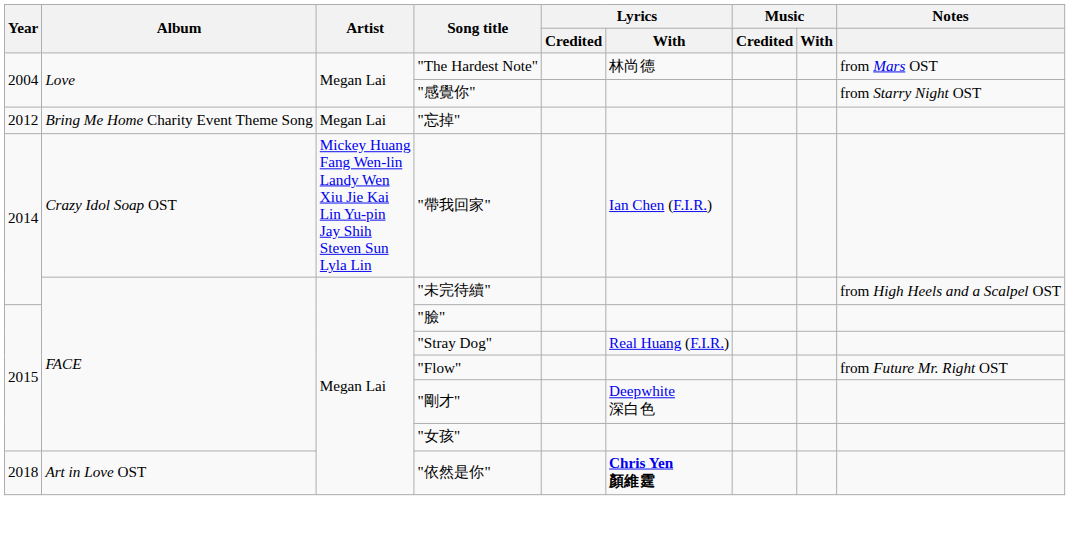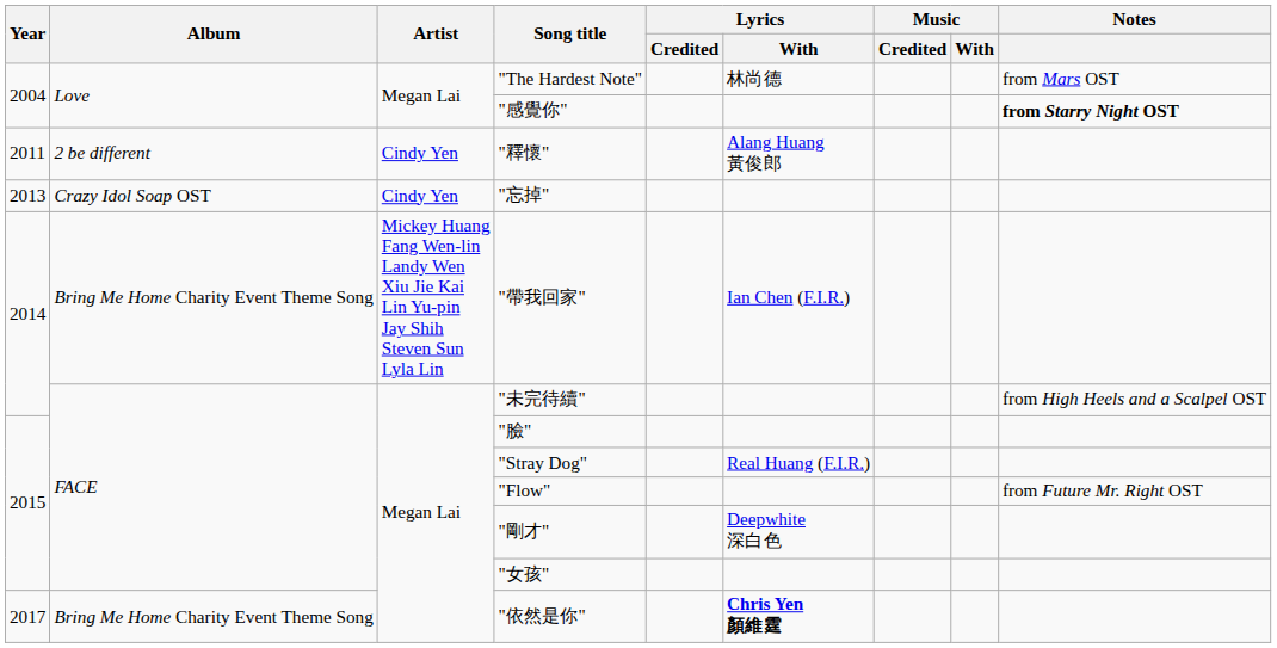 <table class="wikitable">
 <tr>
 <th rowspan="2">Year</th>
 <th rowspan="2">Album</th>
 <th rowspan="2">Artist</th>
 <th rowspan="2">Song title</th>
 <th colspan="2">Lyrics</th>
 <th colspan="2">Music</th>
 <th>Notes</th>
 </tr>
 <tr>
 <th>Credited</th>
 <th>With</th>
 <th>Credited</th>
 <th>With</th>
 <th></th>
 </tr>
 <tr>
 <td rowspan="2">2004</td>
 <td rowspan="2"><em>Love</em></td>
 <td rowspan="2">Megan Lai</td>
 <td>"The Hardest Note"</td>
 <td></td>
 <td>林尚德</td>
 <td></td>
 <td></td>
 <td>from <a href='#'><em>Mars</em></a> OST</td>
 </tr>
 <tr>
 <td>"感覺你"</td>
 <td></td>
 <td></td>
 <td></td>
 <td></td>
-<td>from <em>Starry Night</em> OST</td>
+<td><strong>from <em>Starry Night</em> OST</strong></td>
 </tr>
 <tr>
-<td>2012</td>
-<td><em>Bring Me Home</em> Charity Event Theme Song</td>
-<td>Megan Lai</td>
+<td>2011</td>
+<td><em>2 be different</em></td>
+<td><a href='#'>Cindy Yen</a></td>
+<td>"釋懷"</td>
+<td></td>
+<td><a href='#'>Alang Huang</a><br>黃俊郎</td>
+<td></td>
+<td></td>
+<td></td>
+</tr>
+<tr>
+<td>2013</td>
+<td><em>Crazy Idol Soap</em> OST</td>
+<td><a href='#'>Cindy Yen</a></td>
 <td>"忘掉"</td>
 <td></td>
 <td></td>
 <td></td>
 <td></td>
 <td></td>
 </tr>
 <tr>
 <td rowspan="2">2014</td>
-<td><em>Crazy Idol Soap</em> OST</td>
+<td><em>Bring Me Home</em> Charity Event Theme Song</td>
 <td><a href='#'>Mickey Huang</a><br><a href='#'>Fang Wen-lin</a><br><a href='#'>Landy Wen</a><br><a href='#'>Xiu Jie Kai</a><br><a href='#'>Lin Yu-pin</a><br><a href='#'>Jay Shih</a><br><a href='#'>Steven Sun</a><br><a href='#'>Lyla Lin</a></td>
 <td>"帶我回家"</td>
 <td></td>
 <td><a href='#'>Ian Chen</a> (<a href='#'>F.I.R.</a>)</td>
 <td></td>
 <td></td>
 <td></td>
 </tr>
 <tr>
 <td rowspan="6"><em>FACE</em></td>
 <td rowspan="7">Megan Lai</td>
 <td>"未完待續"</td>
 <td></td>
 <td></td>
 <td></td>
 <td></td>
 <td>from <em>High Heels and a Scalpel</em> OST</td>
 </tr>
 <tr>
 <td rowspan="5">2015</td>
 <td>"臉"</td>
 <td></td>
 <td></td>
 <td></td>
 <td></td>
 <td></td>
 </tr>
 <tr>
 <td>"Stray Dog"</td>
 <td></td>
 <td><a href='#'>Real Huang</a> (<a href='#'>F.I.R.</a>)</td>
 <td></td>
 <td></td>
 <td></td>
 </tr>
 <tr>
 <td>"Flow"</td>
 <td></td>
 <td></td>
 <td></td>
 <td></td>
 <td>from <em>Future Mr. Right</em> OST</td>
 </tr>
 <tr>
 <td>"剛才"</td>
 <td></td>
 <td><a href='#'>Deepwhite</a><br>深白色</td>
 <td></td>
 <td></td>
 <td></td>
 </tr>
 <tr>
 <td>"女孩"</td>
 <td></td>
 <td></td>
 <td></td>
 <td></td>
 <td></td>
 </tr>
 <tr>
-<td>2018</td>
-<td><em>Art in Love</em> OST</td>
+<td>2017</td>
+<td><em>Bring Me Home</em> Charity Event Theme Song</td>
 <td>"依然是你"</td>
 <td></td>
 <td><strong><a href='#'>Chris Yen</a><br>顏維霆</strong></td>
 <td></td>
 <td></td>
 <td></td>
 </tr>
 </table>
